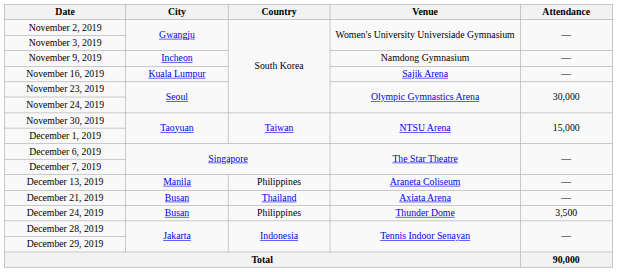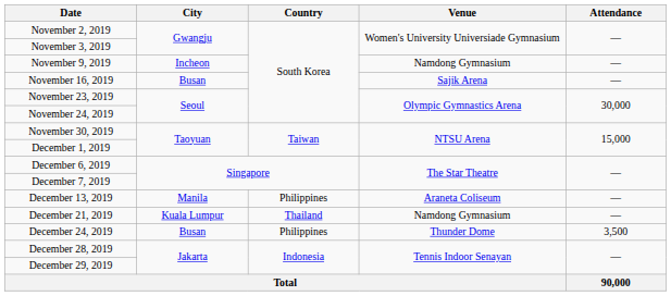 <table class="wikitable" style="text-align:center;">
 <tr>
 <th scope="col" style="width:12em;">Date</th>
 <th scope="col" style="width:10em;">City</th>
 <th scope="col" style="width:10em;">Country</th>
 <th scope="col" style="width:19em;">Venue</th>
 <th scope="col" style="width:9em;">Attendance</th>
 </tr>
 <tr>
 <td>November 2, 2019</td>
 <td rowspan="2"><a href='#'>Gwangju</a></td>
 <td rowspan="6">South Korea</td>
 <td rowspan="2">Women's University Universiade Gymnasium</td>
 <td rowspan="2">—</td>
 </tr>
 <tr>
 <td>November 3, 2019</td>
 </tr>
 <tr>
 <td>November 9, 2019</td>
 <td><a href='#'>Incheon</a></td>
 <td>Namdong Gymnasium</td>
 <td>—</td>
 </tr>
 <tr>
 <td>November 16, 2019</td>
-<td><a href='#'>Kuala Lumpur</a></td>
+<td><a href='#'>Busan</a></td>
 <td><a href='#'>Sajik Arena</a></td>
 <td>—</td>
 </tr>
 <tr>
 <td>November 23, 2019</td>
 <td rowspan="2"><a href='#'>Seoul</a></td>
 <td rowspan="2"><a href='#'>Olympic Gymnastics Arena</a></td>
 <td rowspan="2">30,000</td>
 </tr>
 <tr>
 <td>November 24, 2019</td>
 </tr>
 <tr>
 <td>November 30, 2019</td>
 <td rowspan="2"><a href='#'>Taoyuan</a></td>
 <td rowspan="2"><a href='#'>Taiwan</a></td>
 <td rowspan="2"><a href='#'>NTSU Arena</a></td>
 <td rowspan="2">15,000</td>
 </tr>
 <tr>
 <td>December 1, 2019</td>
 </tr>
 <tr>
 <td>December 6, 2019</td>
 <td colspan="2" rowspan="2"><a href='#'>Singapore</a></td>
 <td rowspan="2"><a href='#'>The Star Theatre</a></td>
 <td rowspan="2">—</td>
 </tr>
 <tr>
 <td>December 7, 2019</td>
 </tr>
 <tr>
 <td>December 13, 2019</td>
 <td><a href='#'>Manila</a></td>
 <td>Philippines</td>
 <td><a href='#'>Araneta Coliseum</a></td>
 <td>—</td>
 </tr>
 <tr>
 <td>December 21, 2019</td>
-<td><a href='#'>Busan</a></td>
+<td><a href='#'>Kuala Lumpur</a></td>
 <td><a href='#'>Thailand</a></td>
-<td><a href='#'>Axiata Arena</a></td>
+<td>Namdong Gymnasium</td>
 <td>—</td>
 </tr>
 <tr>
 <td>December 24, 2019</td>
 <td><a href='#'>Busan</a></td>
 <td>Philippines</td>
 <td><a href='#'>Thunder Dome</a></td>
 <td>3,500</td>
 </tr>
 <tr>
 <td>December 28, 2019</td>
 <td rowspan="2"><a href='#'>Jakarta</a></td>
 <td rowspan="2"><a href='#'>Indonesia</a></td>
 <td rowspan="2"><a href='#'>Tennis Indoor Senayan</a></td>
 <td rowspan="2">—</td>
 </tr>
 <tr>
 <td>December 29, 2019</td>
 </tr>
 <tr>
 <th colspan="4">Total</th>
 <th>90,000</th>
 </tr>
 </table>
